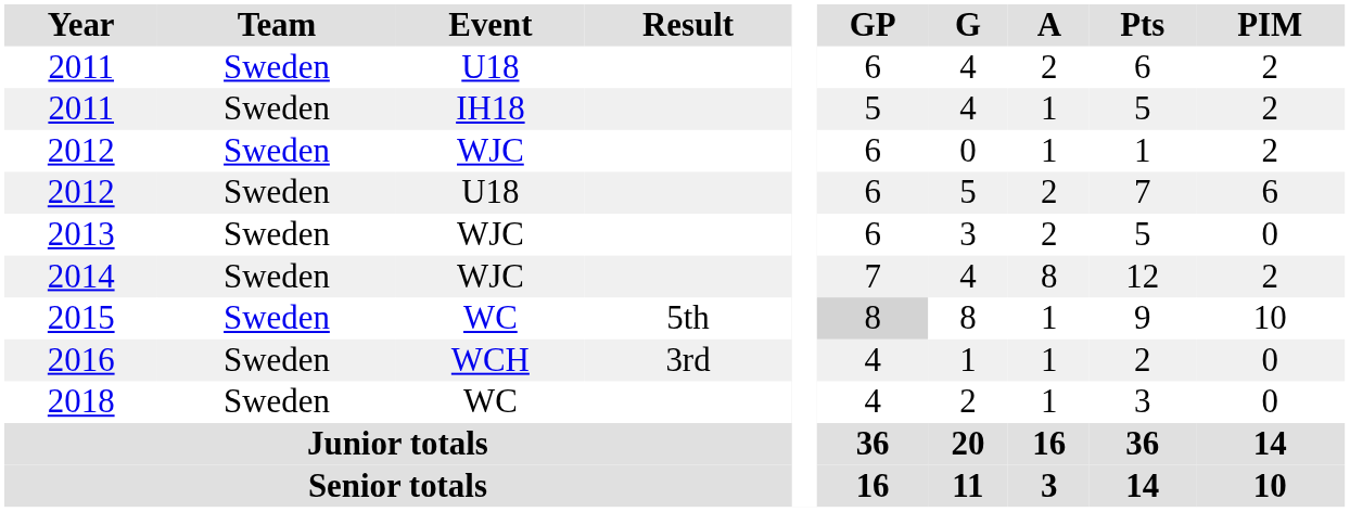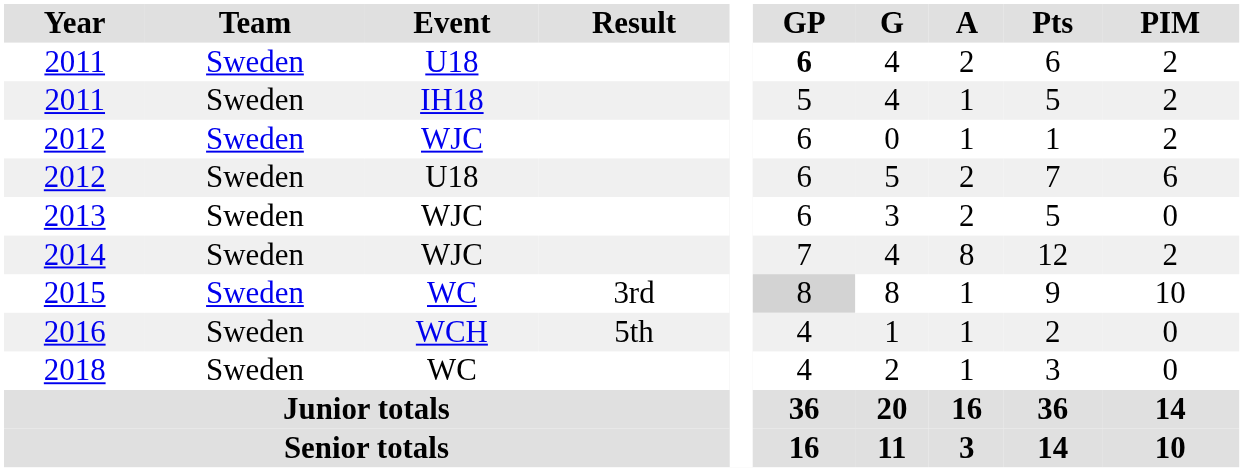 <table border="0" cellpadding="1" cellspacing="0" style="text-align:center; width:40em">
 <tr ALIGN="center" bgcolor="#e0e0e0">
 <th>Year</th>
 <th>Team</th>
 <th>Event</th>
 <th>Result</th>
 <th rowspan="99" bgcolor="#ffffff"> </th>
 <th>GP</th>
 <th>G</th>
 <th>A</th>
 <th>Pts</th>
 <th>PIM</th>
 </tr>
 <tr>
 <td><a href='#'>2011</a></td>
 <td><a href='#'>Sweden</a></td>
 <td><a href='#'>U18</a></td>
 <td></td>
-<td>6</td>
+<td><strong>6</strong></td>
 <td>4</td>
 <td>2</td>
 <td>6</td>
 <td>2</td>
 </tr>
 <tr bgcolor="#f0f0f0">
 <td><a href='#'>2011</a></td>
 <td>Sweden</td>
 <td><a href='#'>IH18</a></td>
 <td></td>
 <td>5</td>
 <td>4</td>
 <td>1</td>
 <td>5</td>
 <td>2</td>
 </tr>
 <tr>
 <td><a href='#'>2012</a></td>
 <td><a href='#'>Sweden</a></td>
 <td><a href='#'>WJC</a></td>
 <td></td>
 <td>6</td>
 <td>0</td>
 <td>1</td>
 <td>1</td>
 <td>2</td>
 </tr>
 <tr bgcolor="#f0f0f0">
 <td><a href='#'>2012</a></td>
 <td>Sweden</td>
 <td>U18</td>
 <td></td>
 <td>6</td>
 <td>5</td>
 <td>2</td>
 <td>7</td>
 <td>6</td>
 </tr>
 <tr>
 <td><a href='#'>2013</a></td>
 <td>Sweden</td>
 <td>WJC</td>
 <td></td>
 <td>6</td>
 <td>3</td>
 <td>2</td>
 <td>5</td>
 <td>0</td>
 </tr>
 <tr bgcolor="#f0f0f0">
 <td><a href='#'>2014</a></td>
 <td>Sweden</td>
 <td>WJC</td>
 <td></td>
 <td>7</td>
 <td>4</td>
 <td>8</td>
 <td>12</td>
 <td>2</td>
 </tr>
 <tr>
 <td><a href='#'>2015</a></td>
 <td><a href='#'>Sweden</a></td>
 <td><a href='#'>WC</a></td>
-<td>5th</td>
+<td>3rd</td>
 <td style="background: lightgrey;">8</td>
 <td>8</td>
 <td>1</td>
 <td>9</td>
 <td>10</td>
 </tr>
 <tr bgcolor="#f0f0f0">
 <td><a href='#'>2016</a></td>
 <td>Sweden</td>
 <td><a href='#'>WCH</a></td>
-<td>3rd</td>
+<td>5th</td>
 <td>4</td>
 <td>1</td>
 <td>1</td>
 <td>2</td>
 <td>0</td>
 </tr>
 <tr>
 <td><a href='#'>2018</a></td>
 <td>Sweden</td>
 <td>WC</td>
 <td></td>
 <td>4</td>
 <td>2</td>
 <td>1</td>
 <td>3</td>
 <td>0</td>
 </tr>
 <tr bgcolor="#e0e0e0">
 <th colspan="4">Junior totals</th>
 <th>36</th>
 <th>20</th>
 <th>16</th>
 <th>36</th>
 <th>14</th>
 </tr>
 <tr bgcolor="#e0e0e0">
 <th colspan="4">Senior totals</th>
 <th>16</th>
 <th>11</th>
 <th>3</th>
 <th>14</th>
 <th>10</th>
 </tr>
 </table>
